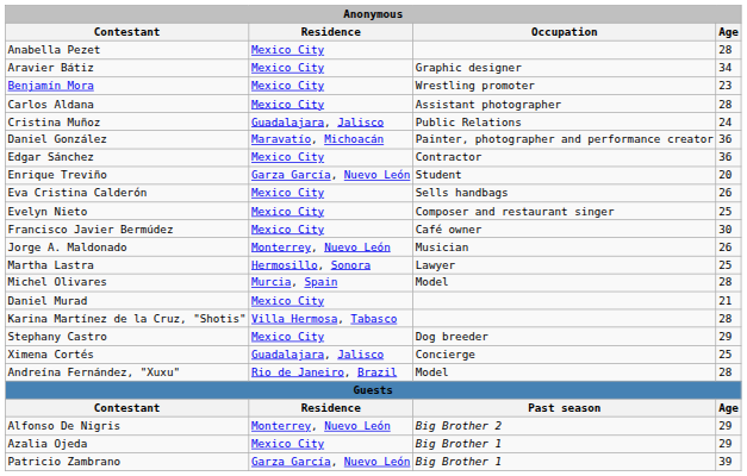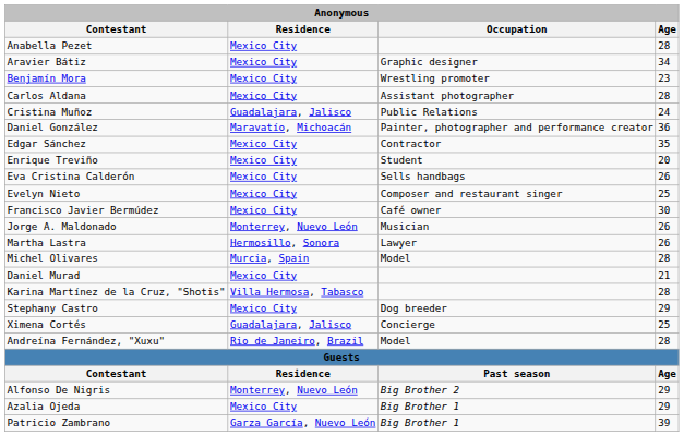 <table class=wikitable>
 <tr>
 <td colspan=4 style="text-align:center" bgcolor="#C0C0C0"><strong>Anonymous</strong></td>
 </tr>
 <tr>
 <th>Contestant</th>
 <th>Residence</th>
 <th>Occupation</th>
 <th>Age</th>
 </tr>
 <tr>
 <td>Anabella Pezet</td>
 <td><a href='#'>Mexico City</a></td>
 <td></td>
 <td>28</td>
 </tr>
 <tr>
 <td>Aravier Bátiz</td>
 <td><a href='#'>Mexico City</a></td>
 <td>Graphic designer</td>
 <td>34</td>
 </tr>
 <tr>
 <td><a href='#'>Benjamín Mora</a></td>
 <td><a href='#'>Mexico City</a></td>
 <td>Wrestling promoter</td>
 <td>23</td>
 </tr>
 <tr>
 <td>Carlos Aldana</td>
 <td><a href='#'>Mexico City</a></td>
 <td>Assistant photographer</td>
 <td>28</td>
 </tr>
 <tr>
 <td>Cristina Muñoz</td>
 <td><a href='#'>Guadalajara</a>, <a href='#'>Jalisco</a></td>
 <td>Public Relations</td>
 <td>24</td>
 </tr>
 <tr>
 <td>Daniel González</td>
 <td><a href='#'>Maravatío</a>, <a href='#'>Michoacán</a></td>
 <td>Painter, photographer and performance creator</td>
 <td>36</td>
 </tr>
 <tr>
 <td>Edgar Sánchez</td>
 <td><a href='#'>Mexico City</a></td>
 <td>Contractor</td>
-<td>36</td>
+<td>35</td>
 </tr>
 <tr>
 <td>Enrique Treviño</td>
-<td><a href='#'>Garza García</a>, <a href='#'>Nuevo León</a></td>
+<td><a href='#'>Mexico City</a></td>
 <td>Student</td>
 <td>20</td>
 </tr>
 <tr>
 <td>Eva Cristina Calderón</td>
 <td><a href='#'>Mexico City</a></td>
 <td>Sells handbags</td>
 <td>26</td>
 </tr>
 <tr>
 <td>Evelyn Nieto</td>
 <td><a href='#'>Mexico City</a></td>
 <td>Composer and restaurant singer</td>
 <td>25</td>
 </tr>
 <tr>
 <td>Francisco Javier Bermúdez</td>
 <td><a href='#'>Mexico City</a></td>
 <td>Café owner</td>
 <td>30</td>
 </tr>
 <tr>
 <td>Jorge A. Maldonado</td>
 <td><a href='#'>Monterrey</a>, <a href='#'>Nuevo León</a></td>
 <td>Musician</td>
 <td>26</td>
 </tr>
 <tr>
 <td>Martha Lastra</td>
 <td><a href='#'>Hermosillo</a>, <a href='#'>Sonora</a></td>
 <td>Lawyer</td>
-<td>25</td>
+<td>26</td>
 </tr>
 <tr>
 <td>Michel Olivares</td>
 <td><a href='#'>Murcia</a>, <a href='#'>Spain</a></td>
 <td>Model</td>
 <td>28</td>
 </tr>
 <tr>
 <td>Daniel Murad</td>
 <td><a href='#'>Mexico City</a></td>
 <td></td>
 <td>21</td>
 </tr>
 <tr>
 <td>Karina Martínez de la Cruz, "Shotis"</td>
 <td><a href='#'>Villa Hermosa</a>, <a href='#'>Tabasco</a></td>
 <td></td>
 <td>28</td>
 </tr>
 <tr>
 <td>Stephany Castro</td>
 <td><a href='#'>Mexico City</a></td>
 <td>Dog breeder</td>
 <td>29</td>
 </tr>
 <tr>
 <td>Ximena Cortés</td>
 <td><a href='#'>Guadalajara</a>, <a href='#'>Jalisco</a></td>
 <td>Concierge</td>
 <td>25</td>
 </tr>
 <tr>
 <td>Andreína Fernández, "Xuxu"</td>
 <td><a href='#'>Rio de Janeiro</a>, <a href='#'>Brazil</a></td>
 <td>Model</td>
 <td>28</td>
 </tr>
 <tr>
 <td colspan=4 style="text-align:center" bgcolor="#4682B4"><span><strong>Guests</strong></span></td>
 </tr>
 <tr>
 <th>Contestant</th>
 <th>Residence</th>
 <th>Past season</th>
 <th>Age</th>
 </tr>
 <tr>
 <td>Alfonso De Nigris</td>
 <td><a href='#'>Monterrey</a>, <a href='#'>Nuevo León</a></td>
 <td><em>Big Brother 2</em></td>
 <td>29</td>
 </tr>
 <tr>
 <td>Azalia Ojeda</td>
 <td><a href='#'>Mexico City</a></td>
 <td><em>Big Brother 1</em></td>
 <td>29</td>
 </tr>
 <tr>
 <td>Patricio Zambrano</td>
 <td><a href='#'>Garza García</a>, <a href='#'>Nuevo León</a></td>
 <td><em>Big Brother 1</em></td>
 <td>39</td>
 </tr>
 </table>
